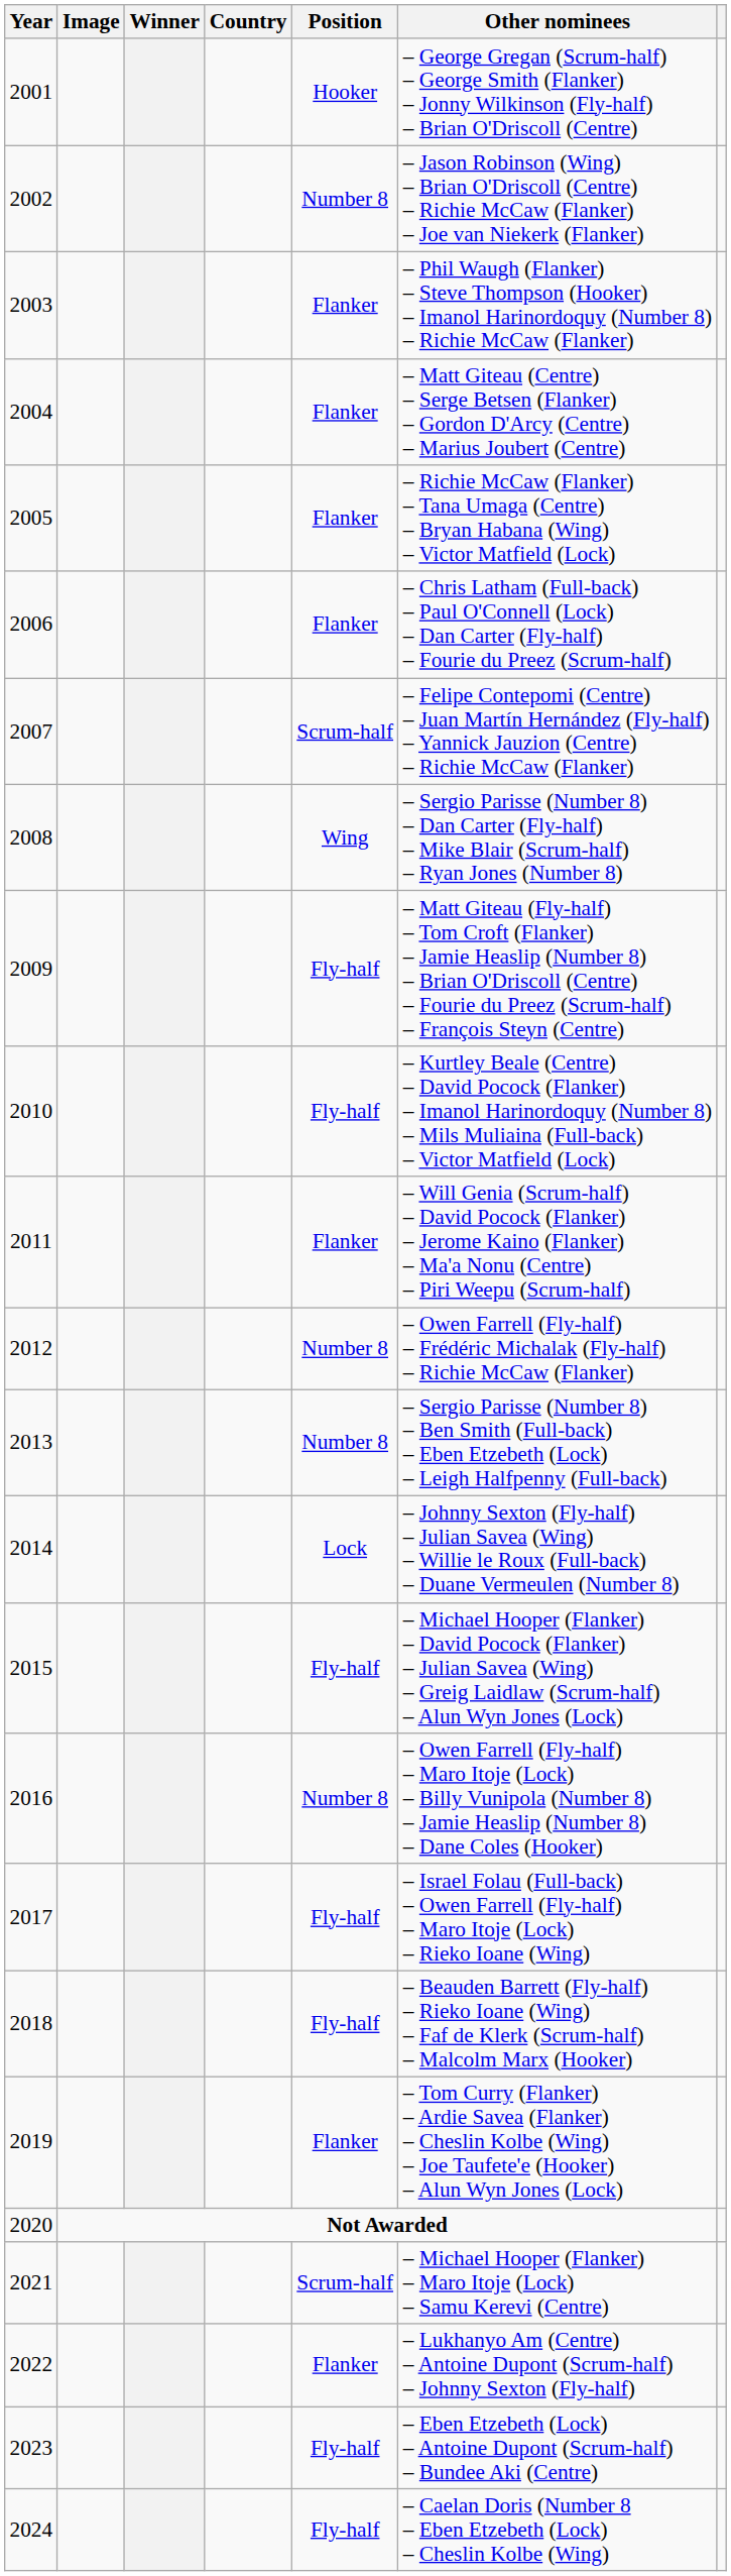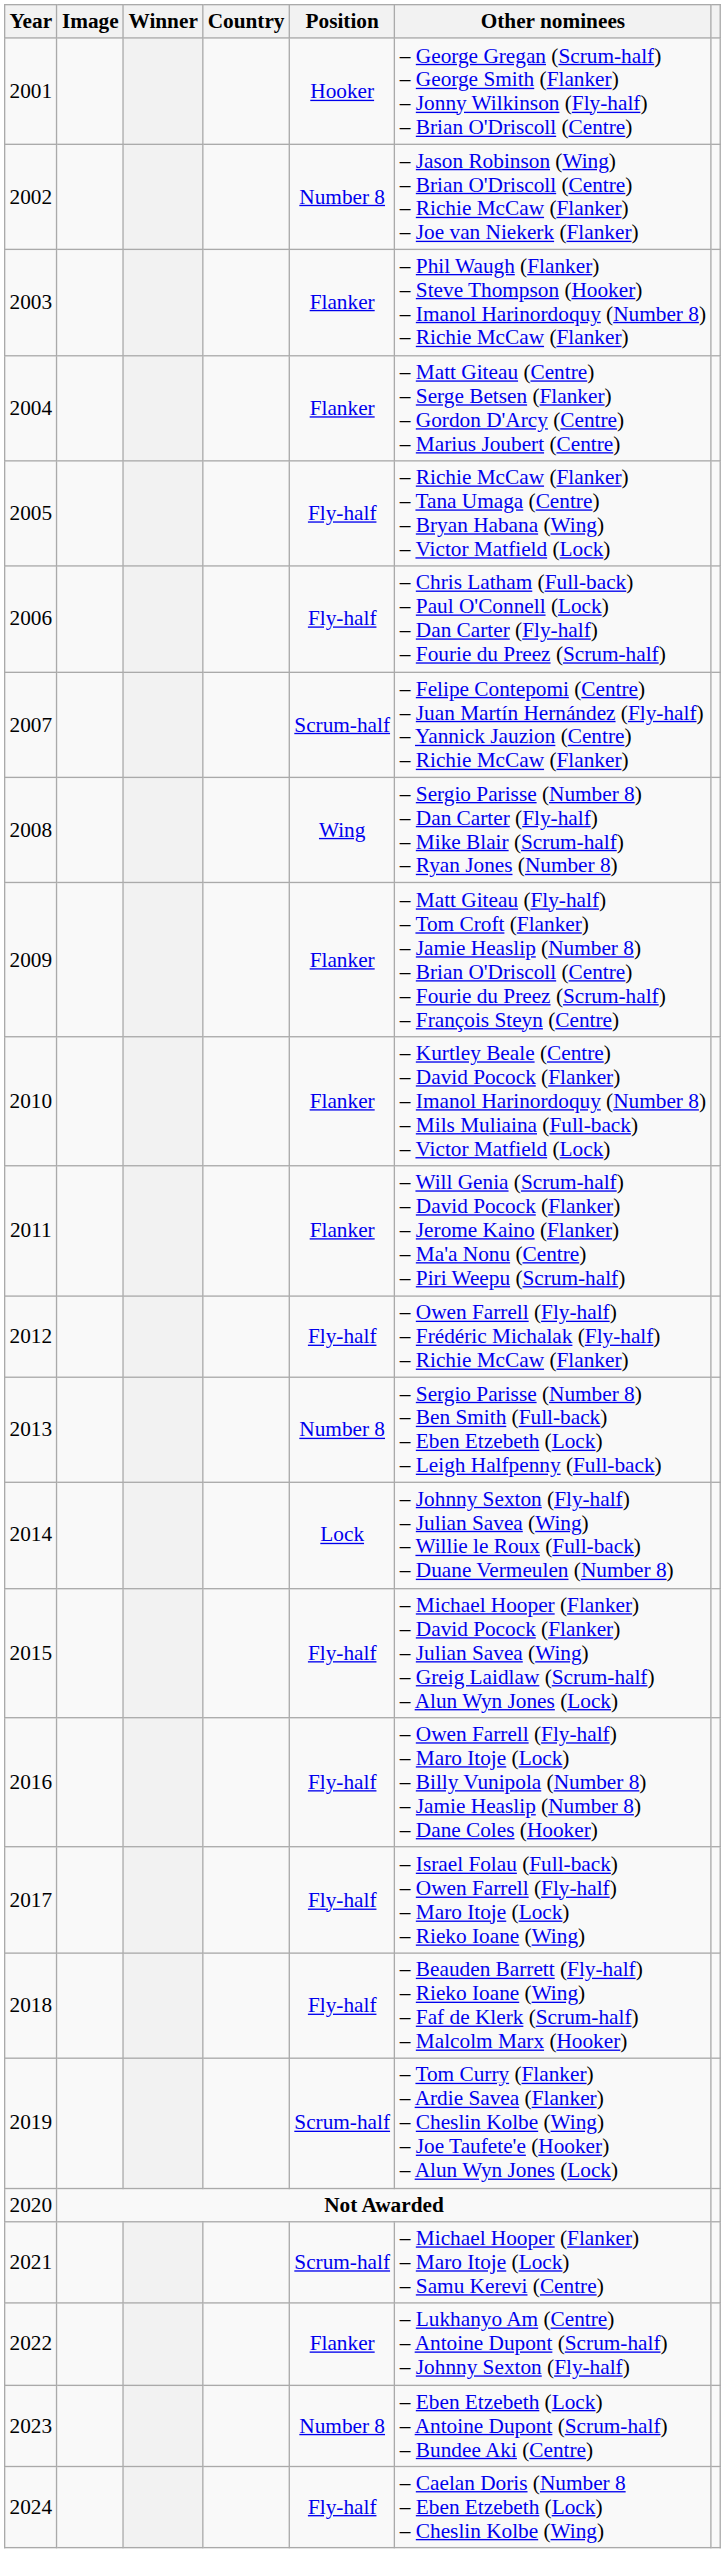 <table class="sortable wikitable plainrowheaders" style="text-align:center">
 <tr>
 <th scope=col>Year</th>
 <th scope=col class=unsortable>Image</th>
 <th scope=col>Winner</th>
 <th scope=col>Country</th>
 <th scope=col>Position</th>
 <th scope=col class=unsortable>Other nominees</th>
 <th scope=col class=unsortable></th>
 </tr>
 <tr>
 <td>2001</td>
 <td></td>
 <th scope=row><strong></strong></th>
 <td align=left></td>
 <td><a href='#'>Hooker</a></td>
 <td align=left> – <a href='#'>George Gregan</a> (<a href='#'>Scrum-half</a>)  <br>  – <a href='#'>George Smith</a> (<a href='#'>Flanker</a>) <br> – <a href='#'>Jonny Wilkinson</a> (<a href='#'>Fly-half</a>) <br> – <a href='#'>Brian O'Driscoll</a> (<a href='#'>Centre</a>)</td>
 <td></td>
 </tr>
 <tr>
 <td>2002</td>
 <td></td>
 <th scope=row><strong></strong></th>
 <td align=left></td>
 <td><a href='#'>Number 8</a></td>
 <td align=left> – <a href='#'>Jason Robinson</a> (<a href='#'>Wing</a>)<br>  – <a href='#'>Brian O'Driscoll</a> (<a href='#'>Centre</a>) <br>  – <a href='#'>Richie McCaw</a> (<a href='#'>Flanker</a>) <br> – <a href='#'>Joe van Niekerk</a> (<a href='#'>Flanker</a>)</td>
 <td></td>
 </tr>
 <tr>
 <td>2003</td>
 <td></td>
 <th scope=row><strong></strong></th>
 <td align=left></td>
 <td><a href='#'>Flanker</a></td>
 <td align=left> – <a href='#'>Phil Waugh</a> (<a href='#'>Flanker</a>) <br> – <a href='#'>Steve Thompson</a> (<a href='#'>Hooker</a>) <br> – <a href='#'>Imanol Harinordoquy</a> (<a href='#'>Number 8</a>) <br> – <a href='#'>Richie McCaw</a> (<a href='#'>Flanker</a>)</td>
 <td></td>
 </tr>
 <tr>
 <td>2004</td>
 <td></td>
 <th scope=row><strong></strong></th>
 <td align=left></td>
 <td><a href='#'>Flanker</a></td>
 <td align=left> – <a href='#'>Matt Giteau</a> (<a href='#'>Centre</a>) <br> – <a href='#'>Serge Betsen</a> (<a href='#'>Flanker</a>) <br>  – <a href='#'>Gordon D'Arcy</a> (<a href='#'>Centre</a>) <br> – <a href='#'>Marius Joubert</a> (<a href='#'>Centre</a>)</td>
 <td></td>
 </tr>
 <tr>
 <td>2005</td>
 <td></td>
 <th scope=row><strong></strong></th>
 <td align=left></td>
-<td><a href='#'>Flanker</a></td>
+<td><a href='#'>Fly-half</a></td>
 <td align=left> – <a href='#'>Richie McCaw</a> (<a href='#'>Flanker</a>) <br> – <a href='#'>Tana Umaga</a> (<a href='#'>Centre</a>) <br>  – <a href='#'>Bryan Habana</a> (<a href='#'>Wing</a>) <br> – <a href='#'>Victor Matfield</a> (<a href='#'>Lock</a>)</td>
 <td></td>
 </tr>
 <tr>
 <td>2006</td>
 <td></td>
 <th scope=row><strong></strong></th>
 <td align=left></td>
-<td><a href='#'>Flanker</a></td>
+<td><a href='#'>Fly-half</a></td>
 <td align=left> – <a href='#'>Chris Latham</a> (<a href='#'>Full-back</a>) <br>  – <a href='#'>Paul O'Connell</a> (<a href='#'>Lock</a>) <br>  – <a href='#'>Dan Carter</a> (<a href='#'>Fly-half</a>) <br>  – <a href='#'>Fourie du Preez</a> (<a href='#'>Scrum-half</a>)</td>
 <td></td>
 </tr>
 <tr>
 <td>2007</td>
 <td></td>
 <th scope=row><strong></strong></th>
 <td align=left></td>
 <td><a href='#'>Scrum-half</a></td>
 <td align=left> – <a href='#'>Felipe Contepomi</a> (<a href='#'>Centre</a>) <br> – <a href='#'>Juan Martín Hernández</a> (<a href='#'>Fly-half</a>) <br> – <a href='#'>Yannick Jauzion</a> (<a href='#'>Centre</a>) <br> – <a href='#'>Richie McCaw</a> (<a href='#'>Flanker</a>)</td>
 <td></td>
 </tr>
 <tr>
 <td>2008</td>
 <td></td>
 <th scope=row><strong></strong></th>
 <td align=left></td>
 <td><a href='#'>Wing</a></td>
 <td align=left> – <a href='#'>Sergio Parisse</a> (<a href='#'>Number 8</a>) <br>  – <a href='#'>Dan Carter</a> (<a href='#'>Fly-half</a>) <br>  – <a href='#'>Mike Blair</a> (<a href='#'>Scrum-half</a>) <br>  – <a href='#'>Ryan Jones</a> (<a href='#'>Number 8</a>)</td>
 <td></td>
 </tr>
 <tr>
 <td>2009</td>
 <td></td>
 <th scope=row><strong></strong></th>
 <td align=left></td>
-<td><a href='#'>Fly-half</a></td>
+<td><a href='#'>Flanker</a></td>
 <td align=left> – <a href='#'>Matt Giteau</a> (<a href='#'>Fly-half</a>) <br> – <a href='#'>Tom Croft</a> (<a href='#'>Flanker</a>) <br>  – <a href='#'>Jamie Heaslip</a> (<a href='#'>Number 8</a>)<br>  – <a href='#'>Brian O'Driscoll</a> (<a href='#'>Centre</a>) <br> – <a href='#'>Fourie du Preez</a> (<a href='#'>Scrum-half</a>) <br> – <a href='#'>François Steyn</a> (<a href='#'>Centre</a>)</td>
 <td></td>
 </tr>
 <tr>
 <td>2010</td>
 <td></td>
 <th scope=row><strong></strong></th>
 <td align=left></td>
-<td><a href='#'>Fly-half</a></td>
+<td><a href='#'>Flanker</a></td>
 <td align=left> – <a href='#'>Kurtley Beale</a> (<a href='#'>Centre</a>) <br>  – <a href='#'>David Pocock</a> (<a href='#'>Flanker</a>) <br>  – <a href='#'>Imanol Harinordoquy</a> (<a href='#'>Number 8</a>) <br>  – <a href='#'>Mils Muliaina</a> (<a href='#'>Full-back</a>) <br> – <a href='#'>Victor Matfield</a> (<a href='#'>Lock</a>)</td>
 <td></td>
 </tr>
 <tr>
 <td>2011</td>
 <td></td>
 <th scope=row><strong></strong></th>
 <td align=left></td>
 <td><a href='#'>Flanker</a></td>
 <td align=left> – <a href='#'>Will Genia</a> (<a href='#'>Scrum-half</a>)  <br>  – <a href='#'>David Pocock</a> (<a href='#'>Flanker</a>)  <br>  – <a href='#'>Jerome Kaino</a> (<a href='#'>Flanker</a>) <br>  – <a href='#'>Ma'a Nonu</a> (<a href='#'>Centre</a>) <br>  – <a href='#'>Piri Weepu</a> (<a href='#'>Scrum-half</a>)</td>
 <td></td>
 </tr>
 <tr>
 <td>2012</td>
 <td></td>
 <th scope=row><strong></strong></th>
 <td align=left></td>
-<td><a href='#'>Number 8</a></td>
+<td><a href='#'>Fly-half</a></td>
 <td align=left> – <a href='#'>Owen Farrell</a> (<a href='#'>Fly-half</a>) <br>  – <a href='#'>Frédéric Michalak</a> (<a href='#'>Fly-half</a>) <br> – <a href='#'>Richie McCaw</a> (<a href='#'>Flanker</a>)</td>
 <td></td>
 </tr>
 <tr>
 <td>2013</td>
 <td></td>
 <th scope=row><strong></strong></th>
 <td align=left></td>
 <td><a href='#'>Number 8</a></td>
 <td align=left> – <a href='#'>Sergio Parisse</a> (<a href='#'>Number 8</a>) <br>  – <a href='#'>Ben Smith</a> (<a href='#'>Full-back</a>) <br>  – <a href='#'>Eben Etzebeth</a> (<a href='#'>Lock</a>) <br>  – <a href='#'>Leigh Halfpenny</a> (<a href='#'>Full-back</a>)</td>
 <td></td>
 </tr>
 <tr>
 <td>2014</td>
 <td></td>
 <th scope=row><strong></strong></th>
 <td align=left></td>
 <td><a href='#'>Lock</a></td>
 <td align=left> – <a href='#'>Johnny Sexton</a> (<a href='#'>Fly-half</a>) <br>  – <a href='#'>Julian Savea</a> (<a href='#'>Wing</a>) <br>  – <a href='#'>Willie le Roux</a> (<a href='#'>Full-back</a>) <br>  – <a href='#'>Duane Vermeulen</a> (<a href='#'>Number 8</a>)</td>
 <td></td>
 </tr>
 <tr>
 <td>2015</td>
 <td></td>
 <th scope=row><strong></strong></th>
 <td align=left></td>
 <td><a href='#'>Fly-half</a></td>
 <td align=left> – <a href='#'>Michael Hooper</a> (<a href='#'>Flanker</a>)<br>  – <a href='#'>David Pocock</a> (<a href='#'>Flanker</a>) <br>  – <a href='#'>Julian Savea</a> (<a href='#'>Wing</a>) <br>  – <a href='#'>Greig Laidlaw</a> (<a href='#'>Scrum-half</a>) <br>  – <a href='#'>Alun Wyn Jones</a> (<a href='#'>Lock</a>)</td>
 <td></td>
 </tr>
 <tr>
 <td>2016</td>
 <td></td>
 <th scope=row><strong></strong></th>
 <td align=left></td>
-<td><a href='#'>Number 8</a></td>
+<td><a href='#'>Fly-half</a></td>
 <td align=left> – <a href='#'>Owen Farrell</a> (<a href='#'>Fly-half</a>) <br>  – <a href='#'>Maro Itoje</a> (<a href='#'>Lock</a>) <br>  – <a href='#'>Billy Vunipola</a> (<a href='#'>Number 8</a>) <br>  – <a href='#'>Jamie Heaslip</a> (<a href='#'>Number 8</a>) <br>  – <a href='#'>Dane Coles</a> (<a href='#'>Hooker</a>)</td>
 <td></td>
 </tr>
 <tr>
 <td>2017</td>
 <td></td>
 <th scope=row><strong></strong></th>
 <td align=left></td>
 <td><a href='#'>Fly-half</a></td>
 <td align=left> – <a href='#'>Israel Folau</a> (<a href='#'>Full-back</a>) <br>  – <a href='#'>Owen Farrell</a> (<a href='#'>Fly-half</a>) <br>  – <a href='#'>Maro Itoje</a> (<a href='#'>Lock</a>) <br>  – <a href='#'>Rieko Ioane</a> (<a href='#'>Wing</a>)</td>
 <td></td>
 </tr>
 <tr>
 <td>2018</td>
 <td></td>
 <th scope=row><strong></strong></th>
 <td align=left></td>
 <td><a href='#'>Fly-half</a></td>
 <td align=left> – <a href='#'>Beauden Barrett</a> (<a href='#'>Fly-half</a>) <br>  – <a href='#'>Rieko Ioane</a> (<a href='#'>Wing</a>)<br> – <a href='#'>Faf de Klerk</a> (<a href='#'>Scrum-half</a>)<br>  – <a href='#'>Malcolm Marx</a> (<a href='#'>Hooker</a>)</td>
 <td></td>
 </tr>
 <tr>
 <td>2019</td>
 <td></td>
 <th scope=row><strong></strong></th>
 <td align=left></td>
-<td><a href='#'>Flanker</a></td>
+<td><a href='#'>Scrum-half</a></td>
 <td align=left> – <a href='#'>Tom Curry</a> (<a href='#'>Flanker</a>) <br>  – <a href='#'>Ardie Savea</a> (<a href='#'>Flanker</a>) <br>  – <a href='#'>Cheslin Kolbe</a> (<a href='#'>Wing</a>) <br>  – <a href='#'>Joe Taufete'e</a> (<a href='#'>Hooker</a>) <br>  – <a href='#'>Alun Wyn Jones</a> (<a href='#'>Lock</a>)</td>
 <td></td>
 </tr>
 <tr>
 <td>2020</td>
 <td colspan="5"><strong>Not Awarded</strong></td>
 <td></td>
 </tr>
 <tr>
 <td>2021</td>
 <td></td>
 <th scope=row><strong></strong></th>
 <td align=left></td>
 <td><a href='#'>Scrum-half</a></td>
 <td align=left> – <a href='#'>Michael Hooper</a> (<a href='#'>Flanker</a>) <br>  – <a href='#'>Maro Itoje</a> (<a href='#'>Lock</a>) <br>  – <a href='#'>Samu Kerevi</a> (<a href='#'>Centre</a>)</td>
 <td></td>
 </tr>
 <tr>
 <td>2022</td>
 <td></td>
 <th scope=row><strong></strong></th>
 <td align=left></td>
 <td><a href='#'>Flanker</a></td>
 <td align="left"> – <a href='#'>Lukhanyo Am</a> (<a href='#'>Centre</a>) <br>  – <a href='#'>Antoine Dupont</a> (<a href='#'>Scrum-half</a>) <br>  – <a href='#'>Johnny Sexton</a> (<a href='#'>Fly-half</a>)</td>
 <td></td>
 </tr>
 <tr>
 <td>2023</td>
 <td></td>
 <th scope=row><strong></strong></th>
 <td align=left></td>
-<td><a href='#'>Fly-half</a></td>
+<td><a href='#'>Number 8</a></td>
 <td align="left"> – <a href='#'>Eben Etzebeth</a> (<a href='#'>Lock</a>) <br>  – <a href='#'>Antoine Dupont</a> (<a href='#'>Scrum-half</a>) <br>  – <a href='#'>Bundee Aki</a> (<a href='#'>Centre</a>)</td>
 <td></td>
 </tr>
 <tr>
 <td>2024</td>
 <td></td>
 <th scope=row><strong></strong></th>
 <td align=left></td>
 <td><a href='#'>Fly-half</a></td>
 <td align="left"> – <a href='#'>Caelan Doris</a> (<a href='#'>Number 8</a> <br>  – <a href='#'>Eben Etzebeth</a> (<a href='#'>Lock</a>) <br>  – <a href='#'>Cheslin Kolbe</a> (<a href='#'>Wing</a>)</td>
 <td></td>
 </tr>
 </table>
